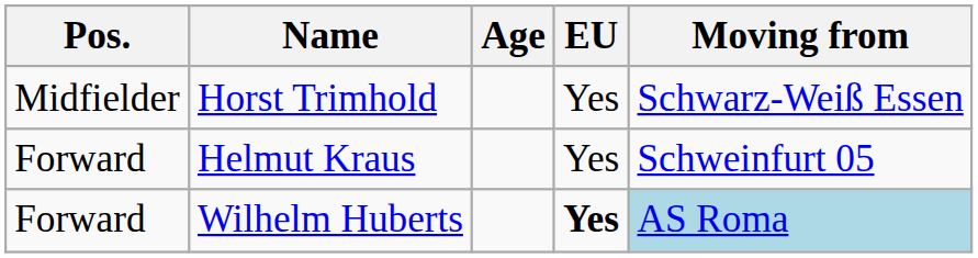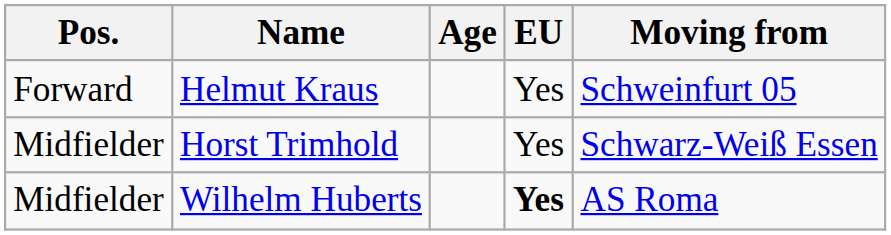 <table class="wikitable">
 <tr>
 <th>Pos.</th>
 <th>Name</th>
 <th>Age</th>
 <th>EU</th>
 <th>Moving from</th>
 </tr>
 <tr>
+<td>Forward</td>
+<td><a href='#'>Helmut Kraus</a></td>
+<td></td>
+<td>Yes</td>
+<td><a href='#'>Schweinfurt 05</a></td>
+</tr>
+<tr>
 <td>Midfielder</td>
 <td><a href='#'>Horst Trimhold</a></td>
 <td></td>
 <td>Yes</td>
 <td><a href='#'>Schwarz-Weiß Essen</a></td>
 </tr>
 <tr>
-<td>Forward</td>
-<td><a href='#'>Helmut Kraus</a></td>
-<td></td>
-<td>Yes</td>
-<td><a href='#'>Schweinfurt 05</a></td>
-</tr>
-<tr>
-<td>Forward</td>
+<td>Midfielder</td>
 <td><a href='#'>Wilhelm Huberts</a></td>
 <td></td>
 <td><strong>Yes</strong></td>
-<td style="background: lightblue;"><a href='#'>AS Roma</a></td>
+<td><a href='#'>AS Roma</a></td>
 </tr>
 </table>
